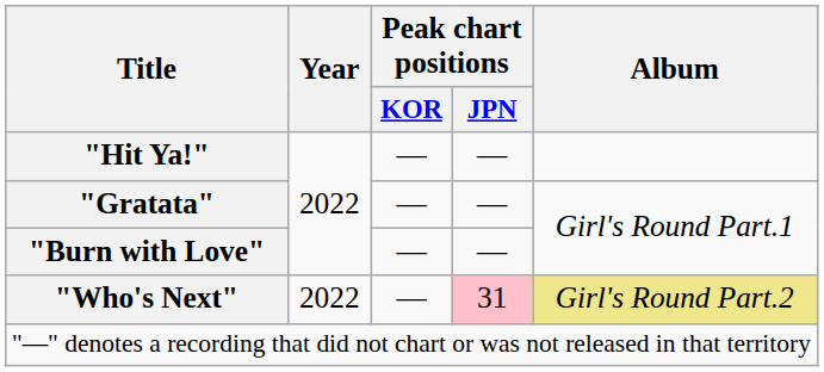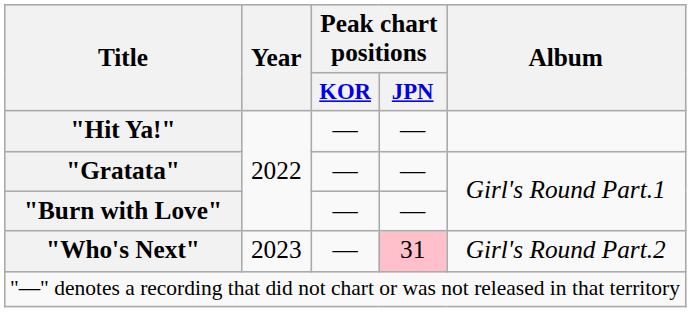 <table class="wikitable plainrowheaders" style="text-align:center">
 <tr>
 <th rowspan="2" scope="col">Title</th>
 <th rowspan="2" scope="col">Year</th>
 <th colspan="2" scope="col">Peak chart<br>positions</th>
 <th rowspan="2" scope="col">Album</th>
 </tr>
 <tr>
 <th scope="col" style="font-size:90%; width:2.5em"><a href='#'>KOR</a></th>
 <th scope="col" style="font-size:90%; width:2.5em"><a href='#'>JPN</a><br></th>
 </tr>
 <tr>
 <th scope="row">"Hit Ya!"</th>
 <td rowspan="3">2022</td>
 <td>—</td>
 <td>—</td>
 <td></td>
 </tr>
 <tr>
 <th scope="row">"Gratata"</th>
 <td>—</td>
 <td>—</td>
 <td rowspan="2"><em>Girl's Round Part.1</em></td>
 </tr>
 <tr>
 <th scope="row">"Burn with Love"</th>
 <td>—</td>
 <td>—</td>
 </tr>
 <tr>
 <th scope="row">"Who's Next"</th>
-<td>2022</td>
+<td>2023</td>
 <td>—</td>
 <td style="background: pink;">31</td>
-<td style="background: khaki;"><em>Girl's Round Part.2</em></td>
+<td><em>Girl's Round Part.2</em></td>
 </tr>
 <tr>
 <td colspan="5" style="font-size:85%">"—" denotes a recording that did not chart or was not released in that territory</td>
 </tr>
 </table>
